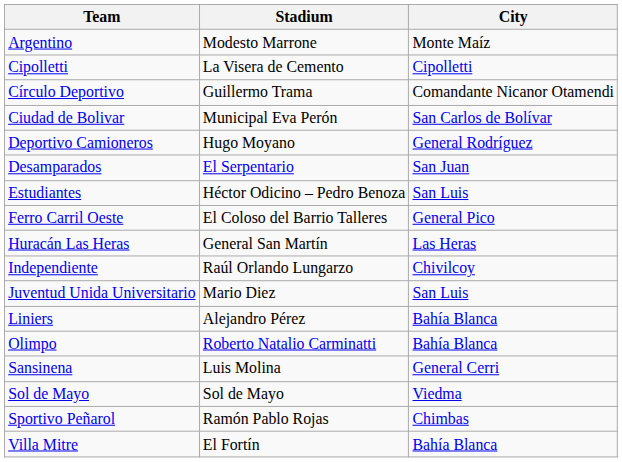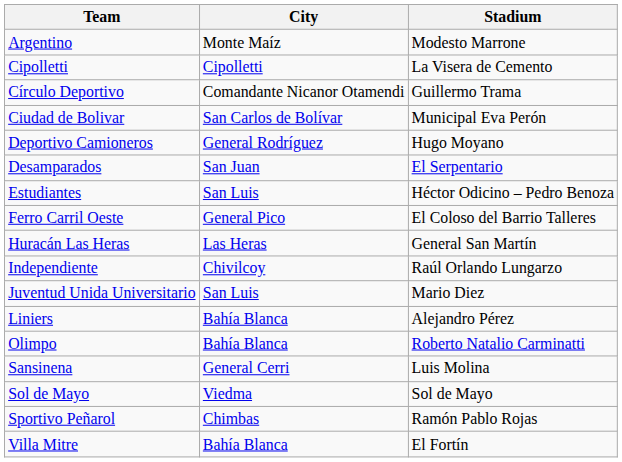 <table class="wikitable sortable">
 <tr>
 <th>Team</th>
+<th>City</th>
 <th>Stadium</th>
-<th>City</th>
 </tr>
 <tr>
 <td> <a href='#'>Argentino</a></td>
+<td>Monte Maíz</td>
 <td>Modesto Marrone</td>
-<td>Monte Maíz</td>
 </tr>
 <tr>
 <td> <a href='#'>Cipolletti</a></td>
+<td><a href='#'>Cipolletti</a></td>
 <td>La Visera de Cemento</td>
-<td><a href='#'>Cipolletti</a></td>
 </tr>
 <tr>
 <td> <a href='#'>Círculo Deportivo</a></td>
+<td>Comandante Nicanor Otamendi</td>
 <td>Guillermo Trama</td>
-<td>Comandante Nicanor Otamendi</td>
 </tr>
 <tr>
 <td> <a href='#'>Ciudad de Bolivar</a></td>
+<td><a href='#'>San Carlos de Bolívar</a></td>
 <td>Municipal Eva Perón</td>
-<td><a href='#'>San Carlos de Bolívar</a></td>
 </tr>
 <tr>
 <td> <a href='#'>Deportivo Camioneros</a></td>
+<td><a href='#'>General Rodríguez</a></td>
 <td>Hugo Moyano</td>
-<td><a href='#'>General Rodríguez</a></td>
 </tr>
 <tr>
 <td> <a href='#'>Desamparados</a></td>
+<td><a href='#'>San Juan</a></td>
 <td><a href='#'>El Serpentario</a></td>
-<td><a href='#'>San Juan</a></td>
 </tr>
 <tr>
 <td> <a href='#'>Estudiantes</a></td>
+<td><a href='#'>San Luis</a></td>
 <td>Héctor Odicino – Pedro Benoza</td>
-<td><a href='#'>San Luis</a></td>
 </tr>
 <tr>
 <td> <a href='#'>Ferro Carril Oeste</a></td>
+<td><a href='#'>General Pico</a></td>
 <td>El Coloso del Barrio Talleres</td>
-<td><a href='#'>General Pico</a></td>
 </tr>
 <tr>
 <td> <a href='#'>Huracán Las Heras</a></td>
+<td><a href='#'>Las Heras</a></td>
 <td>General San Martín</td>
-<td><a href='#'>Las Heras</a></td>
 </tr>
 <tr>
 <td> <a href='#'>Independiente</a></td>
+<td><a href='#'>Chivilcoy</a></td>
 <td>Raúl Orlando Lungarzo</td>
-<td><a href='#'>Chivilcoy</a></td>
 </tr>
 <tr>
 <td> <a href='#'>Juventud Unida Universitario</a></td>
+<td><a href='#'>San Luis</a></td>
 <td>Mario Diez</td>
-<td><a href='#'>San Luis</a></td>
 </tr>
 <tr>
 <td> <a href='#'>Liniers</a></td>
+<td><a href='#'>Bahía Blanca</a></td>
 <td>Alejandro Pérez</td>
-<td><a href='#'>Bahía Blanca</a></td>
 </tr>
 <tr>
 <td> <a href='#'>Olimpo</a></td>
+<td><a href='#'>Bahía Blanca</a></td>
 <td><a href='#'>Roberto Natalio Carminatti</a></td>
-<td><a href='#'>Bahía Blanca</a></td>
 </tr>
 <tr>
 <td> <a href='#'>Sansinena</a></td>
+<td><a href='#'>General Cerri</a></td>
 <td>Luis Molina</td>
-<td><a href='#'>General Cerri</a></td>
 </tr>
 <tr>
 <td> <a href='#'>Sol de Mayo</a></td>
+<td><a href='#'>Viedma</a></td>
 <td>Sol de Mayo</td>
-<td><a href='#'>Viedma</a></td>
 </tr>
 <tr>
 <td> <a href='#'>Sportivo Peñarol</a></td>
+<td><a href='#'>Chimbas</a></td>
 <td>Ramón Pablo Rojas</td>
-<td><a href='#'>Chimbas</a></td>
 </tr>
 <tr>
 <td> <a href='#'>Villa Mitre</a></td>
+<td><a href='#'>Bahía Blanca</a></td>
 <td>El Fortín</td>
-<td><a href='#'>Bahía Blanca</a></td>
 </tr>
 </table>
